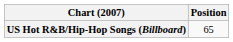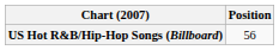 <table class="wikitable plainrowheaders" style="text-align:center">
 <tr>
 <th scope="col">Chart (2007)</th>
 <th scope="col">Position</th>
 </tr>
 <tr>
 <th scope="row">US Hot R&B/Hip-Hop Songs (<em>Billboard</em>)</th>
-<td>65</td>
+<td>56</td>
 </tr>
 </table>
